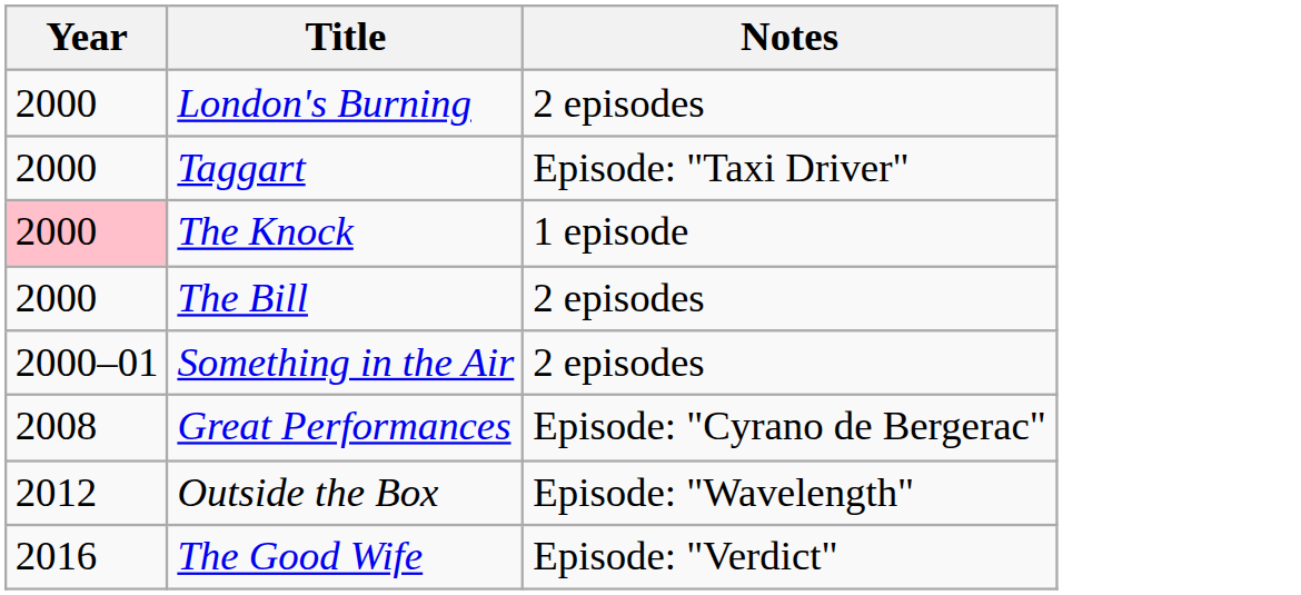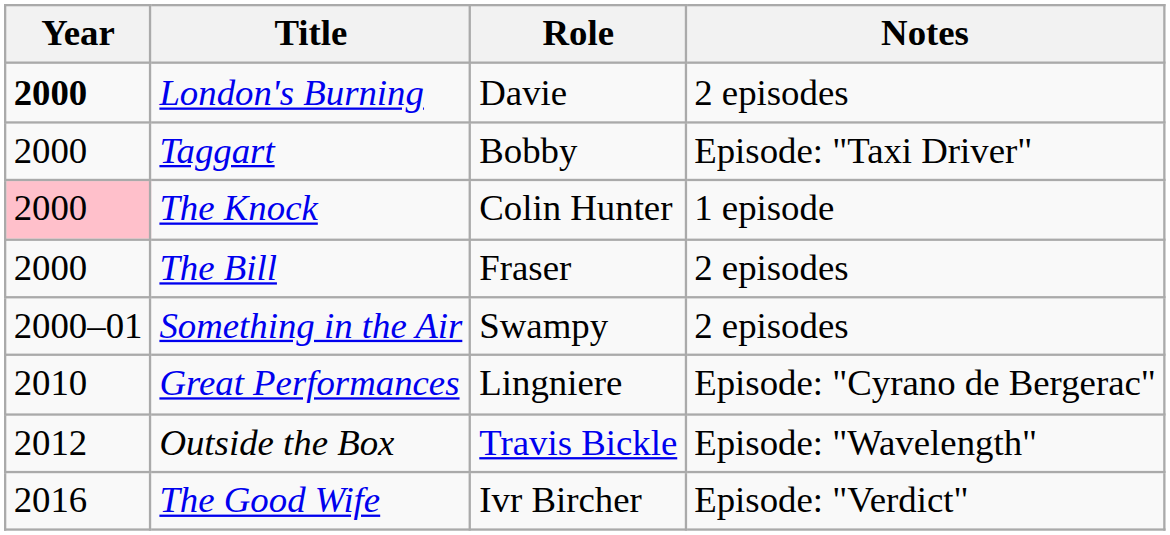 <table class="wikitable sortable">
 <tr>
 <th>Year</th>
 <th>Title</th>
+<th>Role</th>
 <th>Notes</th>
 </tr>
 <tr>
-<td>2000</td>
+<td><strong>2000</strong></td>
 <td><a href='#'><em>London's Burning</em></a></td>
+<td>Davie</td>
 <td>2 episodes</td>
 </tr>
 <tr>
 <td>2000</td>
 <td><em><a href='#'>Taggart</a></em></td>
+<td>Bobby</td>
 <td>Episode: "Taxi Driver"</td>
 </tr>
 <tr>
 <td style="background: pink;">2000</td>
 <td><em><a href='#'>The Knock</a></em></td>
+<td>Colin Hunter</td>
 <td>1 episode</td>
 </tr>
 <tr>
 <td>2000</td>
 <td><em><a href='#'>The Bill</a></em></td>
+<td>Fraser</td>
 <td>2 episodes</td>
 </tr>
 <tr>
 <td>2000–01</td>
 <td><a href='#'><em>Something in the Air</em></a></td>
+<td>Swampy</td>
 <td>2 episodes</td>
 </tr>
 <tr>
-<td>2008</td>
+<td>2010</td>
 <td><em><a href='#'>Great Performances</a></em></td>
+<td>Lingniere</td>
 <td>Episode: "Cyrano de Bergerac"</td>
 </tr>
 <tr>
 <td>2012</td>
 <td><em>Outside the Box</em></td>
+<td><a href='#'>Travis Bickle</a></td>
 <td>Episode: "Wavelength"</td>
 </tr>
 <tr>
 <td>2016</td>
 <td><em><a href='#'>The Good Wife</a></em></td>
+<td>Ivr Bircher</td>
 <td>Episode: "Verdict"</td>
 </tr>
 </table>
